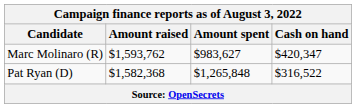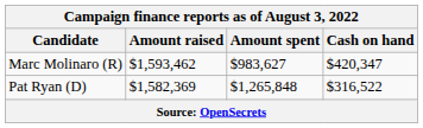 <table class="wikitable">
 <tr>
 <th colspan="4">Campaign finance reports as of August 3, 2022</th>
 </tr>
 <tr style="text-align:center;">
 <th>Candidate</th>
 <th>Amount raised</th>
 <th>Amount spent</th>
 <th>Cash on hand</th>
 </tr>
 <tr>
 <td>Marc Molinaro (R)</td>
-<td>$1,593,762</td>
+<td>$1,593,462</td>
 <td>$983,627</td>
 <td>$420,347</td>
 </tr>
 <tr>
 <td>Pat Ryan (D)</td>
-<td>$1,582,368</td>
+<td>$1,582,369</td>
 <td>$1,265,848</td>
 <td>$316,522</td>
 </tr>
 <tr>
 <th colspan="4"><small>Source: <a href='#'>OpenSecrets</a></small></th>
 </tr>
 </table>
